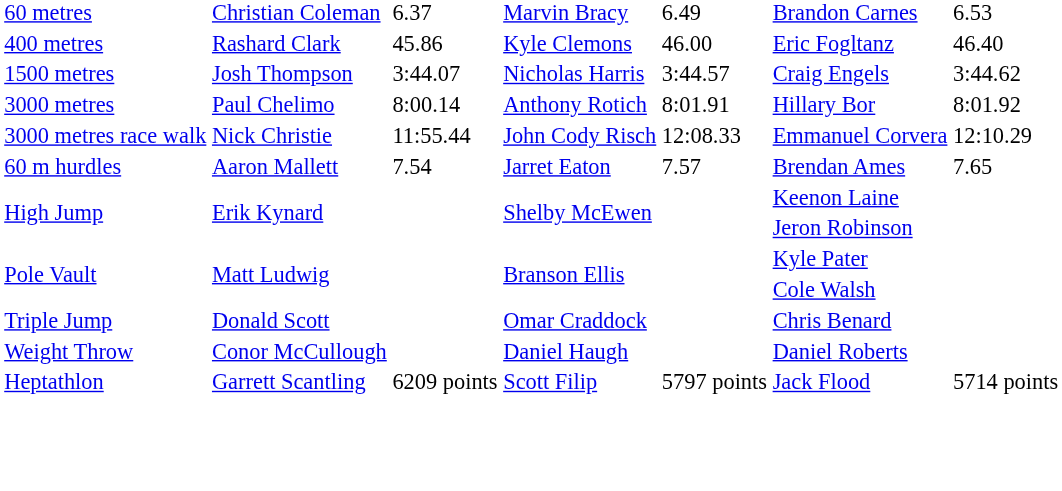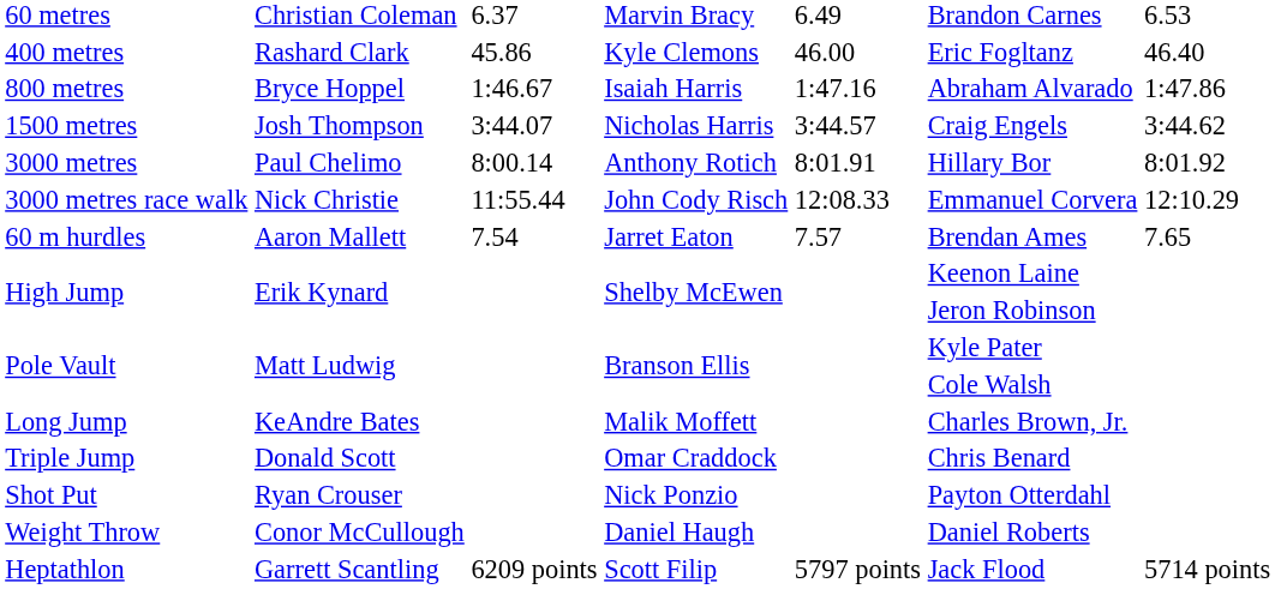 <table>
 <tr>
 <td><a href='#'>60 metres</a></td>
 <td><a href='#'>Christian Coleman</a></td>
 <td>6.37</td>
 <td><a href='#'>Marvin Bracy</a></td>
 <td>6.49</td>
 <td><a href='#'>Brandon Carnes</a></td>
 <td>6.53</td>
 </tr>
 <tr>
 <td><a href='#'>400 metres</a></td>
 <td><a href='#'>Rashard Clark</a></td>
 <td>45.86</td>
 <td><a href='#'>Kyle Clemons</a></td>
 <td>46.00</td>
 <td><a href='#'>Eric Fogltanz</a></td>
 <td>46.40</td>
+</tr>
+<tr>
+<td><a href='#'>800 metres</a></td>
+<td><a href='#'>Bryce Hoppel</a></td>
+<td>1:46.67</td>
+<td><a href='#'>Isaiah Harris</a></td>
+<td>1:47.16</td>
+<td><a href='#'>Abraham Alvarado</a></td>
+<td>1:47.86</td>
 </tr>
 <tr>
 <td><a href='#'>1500 metres</a></td>
 <td><a href='#'>Josh Thompson</a></td>
 <td>3:44.07</td>
 <td><a href='#'>Nicholas Harris</a></td>
 <td>3:44.57</td>
 <td><a href='#'>Craig Engels</a></td>
 <td>3:44.62</td>
 </tr>
 <tr>
 <td><a href='#'>3000 metres</a></td>
 <td><a href='#'>Paul Chelimo</a></td>
 <td>8:00.14</td>
 <td><a href='#'>Anthony Rotich</a></td>
 <td>8:01.91</td>
 <td><a href='#'>Hillary Bor</a></td>
 <td>8:01.92</td>
 </tr>
 <tr>
 <td><a href='#'>3000 metres race walk</a></td>
 <td><a href='#'>Nick Christie</a></td>
 <td>11:55.44</td>
 <td><a href='#'>John Cody Risch</a></td>
 <td>12:08.33</td>
 <td><a href='#'>Emmanuel Corvera</a></td>
 <td>12:10.29</td>
 </tr>
 <tr>
 <td><a href='#'>60 m hurdles</a></td>
 <td><a href='#'>Aaron Mallett</a></td>
 <td>7.54</td>
 <td><a href='#'>Jarret Eaton</a></td>
 <td>7.57</td>
 <td><a href='#'>Brendan Ames</a></td>
 <td>7.65</td>
 </tr>
 <tr>
 <td rowspan=2><a href='#'>High Jump</a></td>
 <td rowspan=2><a href='#'>Erik Kynard</a></td>
 <td rowspan=2></td>
 <td rowspan=2><a href='#'>Shelby McEwen</a></td>
 <td rowspan=2></td>
 <td><a href='#'>Keenon Laine</a></td>
 <td rowspan=2></td>
 </tr>
 <tr>
 <td><a href='#'>Jeron Robinson</a></td>
 </tr>
 <tr>
 <td rowspan=2><a href='#'>Pole Vault</a></td>
 <td rowspan=2><a href='#'>Matt Ludwig</a></td>
 <td rowspan=2></td>
 <td rowspan=2><a href='#'>Branson Ellis</a></td>
 <td rowspan=2></td>
 <td><a href='#'>Kyle Pater</a></td>
 <td rowspan=2></td>
 </tr>
 <tr>
 <td><a href='#'>Cole Walsh</a></td>
 </tr>
 <tr>
+<td><a href='#'>Long Jump</a></td>
+<td><a href='#'>KeAndre Bates</a></td>
+<td></td>
+<td><a href='#'>Malik Moffett</a></td>
+<td></td>
+<td><a href='#'>Charles Brown, Jr.</a></td>
+<td></td>
+</tr>
+<tr>
 <td><a href='#'>Triple Jump</a></td>
 <td><a href='#'> Donald Scott</a></td>
 <td></td>
 <td><a href='#'>Omar Craddock</a></td>
 <td></td>
 <td><a href='#'>Chris Benard</a></td>
+<td></td>
+</tr>
+<tr>
+<td><a href='#'>Shot Put</a></td>
+<td><a href='#'>Ryan Crouser</a></td>
+<td> </td>
+<td><a href='#'>Nick Ponzio</a></td>
+<td></td>
+<td><a href='#'>Payton Otterdahl</a></td>
 <td></td>
 </tr>
 <tr>
 <td><a href='#'>Weight Throw</a></td>
 <td><a href='#'>Conor McCullough</a></td>
 <td></td>
 <td><a href='#'>Daniel Haugh</a></td>
 <td></td>
 <td><a href='#'>Daniel Roberts</a></td>
 <td></td>
 </tr>
 <tr>
 <td><a href='#'>Heptathlon</a></td>
 <td><a href='#'>Garrett Scantling</a></td>
 <td>6209 points</td>
 <td><a href='#'>Scott Filip</a></td>
 <td>5797 points</td>
 <td><a href='#'>Jack Flood</a></td>
 <td>5714 points</td>
 </tr>
 </table>
